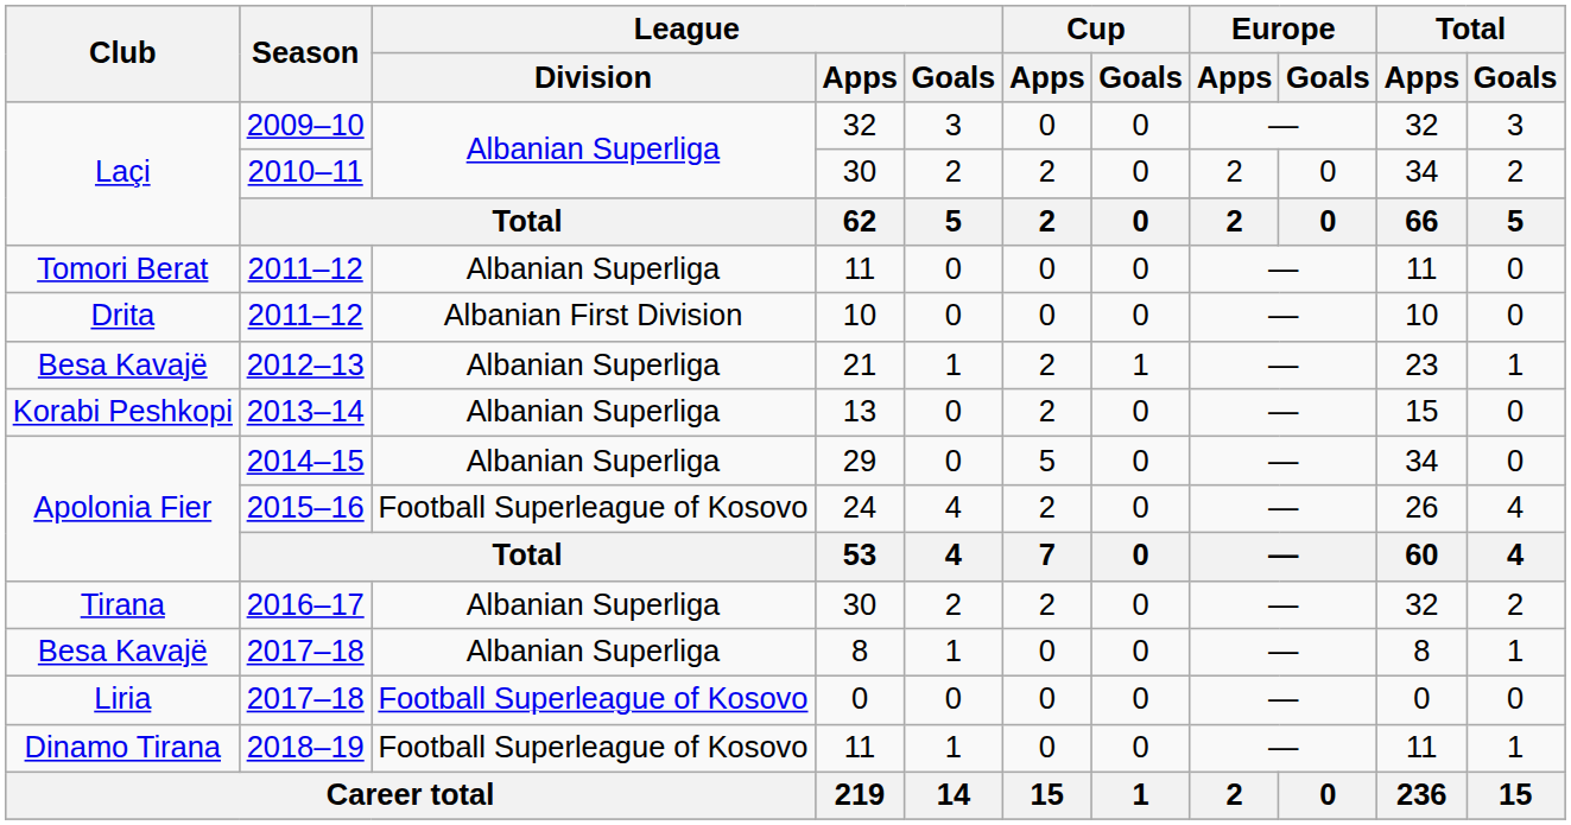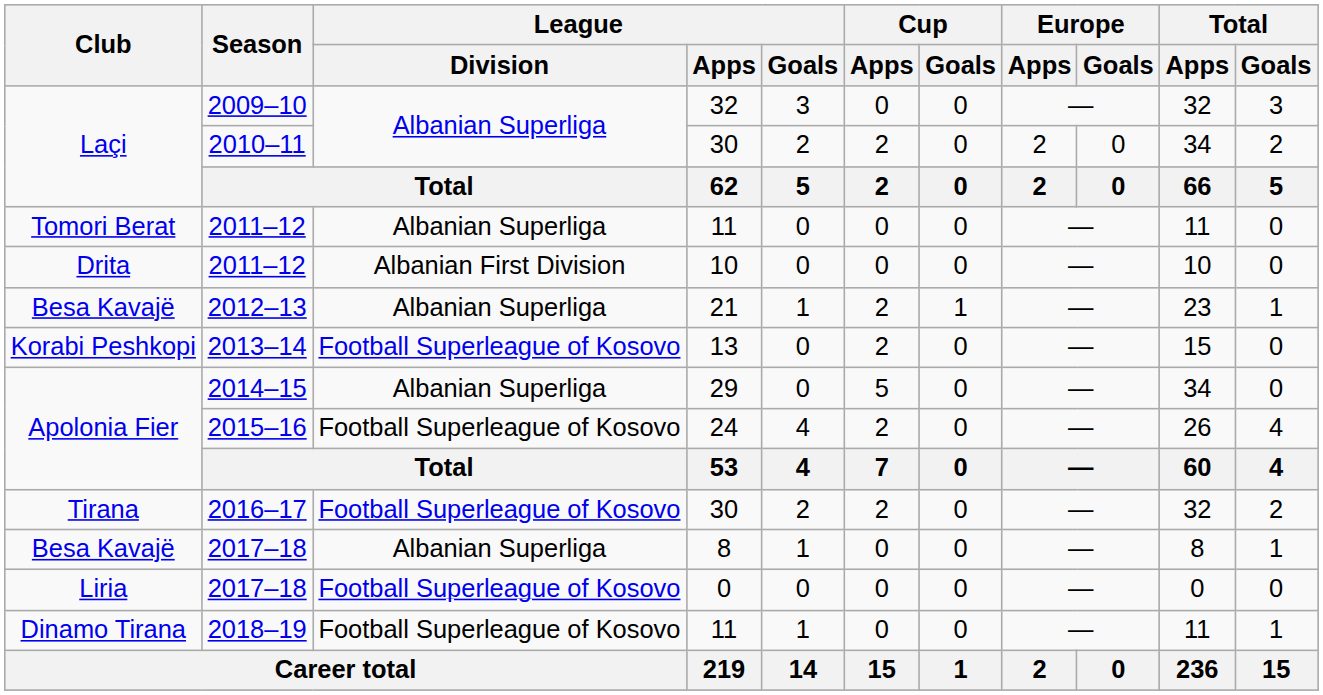 <table class="wikitable" style="text-align:center">
 <tr>
 <th rowspan="2">Club</th>
 <th rowspan="2">Season</th>
 <th colspan="3">League</th>
 <th colspan="2">Cup</th>
 <th colspan="2">Europe</th>
 <th colspan="2">Total</th>
 </tr>
 <tr>
 <th>Division</th>
 <th>Apps</th>
 <th>Goals</th>
 <th>Apps</th>
 <th>Goals</th>
 <th>Apps</th>
 <th>Goals</th>
 <th>Apps</th>
 <th>Goals</th>
 </tr>
 <tr>
 <td rowspan="3"><a href='#'>Laçi</a></td>
 <td><a href='#'>2009–10</a></td>
 <td rowspan="2"><a href='#'>Albanian Superliga</a></td>
 <td>32</td>
 <td>3</td>
 <td>0</td>
 <td>0</td>
 <td colspan="2">—</td>
 <td>32</td>
 <td>3</td>
 </tr>
 <tr>
 <td><a href='#'>2010–11</a></td>
 <td>30</td>
 <td>2</td>
 <td>2</td>
 <td>0</td>
 <td>2</td>
 <td>0</td>
 <td>34</td>
 <td>2</td>
 </tr>
 <tr>
 <th colspan="2">Total</th>
 <th>62</th>
 <th>5</th>
 <th>2</th>
 <th>0</th>
 <th>2</th>
 <th>0</th>
 <th>66</th>
 <th>5</th>
 </tr>
 <tr>
 <td><a href='#'>Tomori Berat</a></td>
 <td><a href='#'>2011–12</a></td>
 <td>Albanian Superliga</td>
 <td>11</td>
 <td>0</td>
 <td>0</td>
 <td>0</td>
 <td colspan="2">—</td>
 <td>11</td>
 <td>0</td>
 </tr>
 <tr>
 <td><a href='#'>Drita</a></td>
 <td><a href='#'>2011–12</a></td>
 <td>Albanian First Division</td>
 <td>10</td>
 <td>0</td>
 <td>0</td>
 <td>0</td>
 <td colspan="2">—</td>
 <td>10</td>
 <td>0</td>
 </tr>
 <tr>
 <td><a href='#'>Besa Kavajë</a></td>
 <td><a href='#'>2012–13</a></td>
 <td>Albanian Superliga</td>
 <td>21</td>
 <td>1</td>
 <td>2</td>
 <td>1</td>
 <td colspan="2">—</td>
 <td>23</td>
 <td>1</td>
 </tr>
 <tr>
 <td><a href='#'>Korabi Peshkopi</a></td>
 <td><a href='#'>2013–14</a></td>
-<td>Albanian Superliga</td>
+<td><a href='#'>Football Superleague of Kosovo</a></td>
 <td>13</td>
 <td>0</td>
 <td>2</td>
 <td>0</td>
 <td colspan="2">—</td>
 <td>15</td>
 <td>0</td>
 </tr>
 <tr>
 <td rowspan="3"><a href='#'>Apolonia Fier</a></td>
 <td><a href='#'>2014–15</a></td>
 <td>Albanian Superliga</td>
 <td>29</td>
 <td>0</td>
 <td>5</td>
 <td>0</td>
 <td colspan="2">—</td>
 <td>34</td>
 <td>0</td>
 </tr>
 <tr>
 <td><a href='#'>2015–16</a></td>
 <td>Football Superleague of Kosovo</td>
 <td>24</td>
 <td>4</td>
 <td>2</td>
 <td>0</td>
 <td colspan="2">—</td>
 <td>26</td>
 <td>4</td>
 </tr>
 <tr>
 <th colspan="2">Total</th>
 <th>53</th>
 <th>4</th>
 <th>7</th>
 <th>0</th>
 <th colspan="2">—</th>
 <th>60</th>
 <th>4</th>
 </tr>
 <tr>
 <td><a href='#'>Tirana</a></td>
 <td><a href='#'>2016–17</a></td>
-<td>Albanian Superliga</td>
+<td><a href='#'>Football Superleague of Kosovo</a></td>
 <td>30</td>
 <td>2</td>
 <td>2</td>
 <td>0</td>
 <td colspan="2">—</td>
 <td>32</td>
 <td>2</td>
 </tr>
 <tr>
 <td><a href='#'>Besa Kavajë</a></td>
 <td><a href='#'>2017–18</a></td>
 <td>Albanian Superliga</td>
 <td>8</td>
 <td>1</td>
 <td>0</td>
 <td>0</td>
 <td colspan="2">—</td>
 <td>8</td>
 <td>1</td>
 </tr>
 <tr>
 <td><a href='#'>Liria</a></td>
 <td><a href='#'>2017–18</a></td>
 <td><a href='#'>Football Superleague of Kosovo</a></td>
 <td>0</td>
 <td>0</td>
 <td>0</td>
 <td>0</td>
 <td colspan="2">—</td>
 <td>0</td>
 <td>0</td>
 </tr>
 <tr>
 <td><a href='#'>Dinamo Tirana</a></td>
 <td><a href='#'>2018–19</a></td>
 <td>Football Superleague of Kosovo</td>
 <td>11</td>
 <td>1</td>
 <td>0</td>
 <td>0</td>
 <td colspan="2">—</td>
 <td>11</td>
 <td>1</td>
 </tr>
 <tr>
 <th colspan="3">Career total</th>
 <th>219</th>
 <th>14</th>
 <th>15</th>
 <th>1</th>
 <th>2</th>
 <th>0</th>
 <th>236</th>
 <th>15</th>
 </tr>
 </table>
